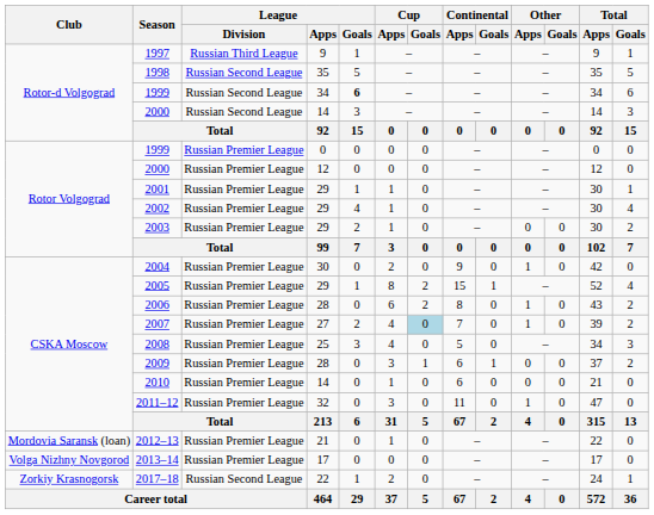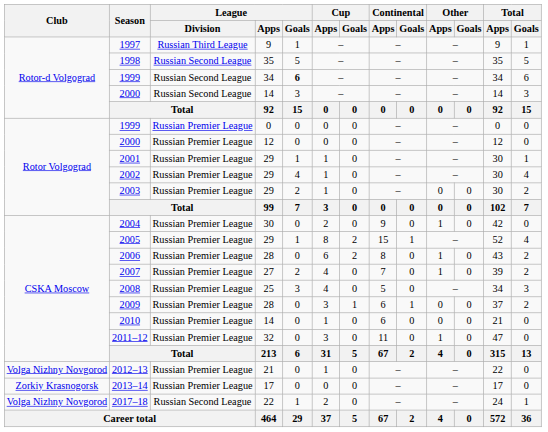 <table class="wikitable" style="text-align: center;">
 <tr>
 <th rowspan=2>Club</th>
 <th rowspan=2>Season</th>
 <th colspan=3>League</th>
 <th colspan=2>Cup</th>
 <th colspan=2>Continental</th>
 <th colspan=2>Other</th>
 <th colspan=2>Total</th>
 </tr>
 <tr>
 <th>Division</th>
 <th>Apps</th>
 <th>Goals</th>
 <th>Apps</th>
 <th>Goals</th>
 <th>Apps</th>
 <th>Goals</th>
 <th>Apps</th>
 <th>Goals</th>
 <th>Apps</th>
 <th>Goals</th>
 </tr>
 <tr>
 <td rowspan="5"><a href='#'>Rotor-d Volgograd</a></td>
 <td><a href='#'>1997</a></td>
 <td><a href='#'>Russian Third League</a></td>
 <td>9</td>
 <td>1</td>
 <td colspan=2>–</td>
 <td colspan=2>–</td>
 <td colspan=2>–</td>
 <td>9</td>
 <td>1</td>
 </tr>
 <tr>
 <td><a href='#'>1998</a></td>
 <td><a href='#'>Russian Second League</a></td>
 <td>35</td>
 <td>5</td>
 <td colspan=2>–</td>
 <td colspan=2>–</td>
 <td colspan=2>–</td>
 <td>35</td>
 <td>5</td>
 </tr>
 <tr>
 <td><a href='#'>1999</a></td>
 <td>Russian Second League</td>
 <td>34</td>
 <td><strong>6</strong></td>
 <td colspan=2>–</td>
 <td colspan=2>–</td>
 <td colspan=2>–</td>
 <td>34</td>
 <td>6</td>
 </tr>
 <tr>
 <td><a href='#'>2000</a></td>
 <td>Russian Second League</td>
 <td>14</td>
 <td>3</td>
 <td colspan=2>–</td>
 <td colspan=2>–</td>
 <td colspan=2>–</td>
 <td>14</td>
 <td>3</td>
 </tr>
 <tr>
 <th colspan=2>Total</th>
 <th>92</th>
 <th>15</th>
 <th>0</th>
 <th>0</th>
 <th>0</th>
 <th>0</th>
 <th>0</th>
 <th>0</th>
 <th>92</th>
 <th>15</th>
 </tr>
 <tr>
 <td rowspan="6"><a href='#'>Rotor Volgograd</a></td>
 <td><a href='#'>1999</a></td>
 <td><a href='#'>Russian Premier League</a></td>
 <td>0</td>
 <td>0</td>
 <td>0</td>
 <td>0</td>
 <td colspan=2>–</td>
 <td colspan=2>–</td>
 <td>0</td>
 <td>0</td>
 </tr>
 <tr>
 <td><a href='#'>2000</a></td>
 <td>Russian Premier League</td>
 <td>12</td>
 <td>0</td>
 <td>0</td>
 <td>0</td>
 <td colspan=2>–</td>
 <td colspan=2>–</td>
 <td>12</td>
 <td>0</td>
 </tr>
 <tr>
 <td><a href='#'>2001</a></td>
 <td>Russian Premier League</td>
 <td>29</td>
 <td>1</td>
 <td>1</td>
 <td>0</td>
 <td colspan=2>–</td>
 <td colspan=2>–</td>
 <td>30</td>
 <td>1</td>
 </tr>
 <tr>
 <td><a href='#'>2002</a></td>
 <td>Russian Premier League</td>
 <td>29</td>
 <td>4</td>
 <td>1</td>
 <td>0</td>
 <td colspan=2>–</td>
 <td colspan=2>–</td>
 <td>30</td>
 <td>4</td>
 </tr>
 <tr>
 <td><a href='#'>2003</a></td>
 <td>Russian Premier League</td>
 <td>29</td>
 <td>2</td>
 <td>1</td>
 <td>0</td>
 <td colspan=2>–</td>
 <td>0</td>
 <td>0</td>
 <td>30</td>
 <td>2</td>
 </tr>
 <tr>
 <th colspan=2>Total</th>
 <th>99</th>
 <th>7</th>
 <th>3</th>
 <th>0</th>
 <th>0</th>
 <th>0</th>
 <th>0</th>
 <th>0</th>
 <th>102</th>
 <th>7</th>
 </tr>
 <tr>
 <td rowspan="9"><a href='#'>CSKA Moscow</a></td>
 <td><a href='#'>2004</a></td>
 <td>Russian Premier League</td>
 <td>30</td>
 <td>0</td>
 <td>2</td>
 <td>0</td>
 <td>9</td>
 <td>0</td>
 <td>1</td>
 <td>0</td>
 <td>42</td>
 <td>0</td>
 </tr>
 <tr>
 <td><a href='#'>2005</a></td>
 <td>Russian Premier League</td>
 <td>29</td>
 <td>1</td>
 <td>8</td>
 <td>2</td>
 <td>15</td>
 <td>1</td>
 <td colspan=2>–</td>
 <td>52</td>
 <td>4</td>
 </tr>
 <tr>
 <td><a href='#'>2006</a></td>
 <td>Russian Premier League</td>
 <td>28</td>
 <td>0</td>
 <td>6</td>
 <td>2</td>
 <td>8</td>
 <td>0</td>
 <td>1</td>
 <td>0</td>
 <td>43</td>
 <td>2</td>
 </tr>
 <tr>
 <td><a href='#'>2007</a></td>
 <td>Russian Premier League</td>
 <td>27</td>
 <td>2</td>
 <td>4</td>
-<td style="background: lightblue;">0</td>
+<td>0</td>
 <td>7</td>
 <td>0</td>
 <td>1</td>
 <td>0</td>
 <td>39</td>
 <td>2</td>
 </tr>
 <tr>
 <td><a href='#'>2008</a></td>
 <td>Russian Premier League</td>
 <td>25</td>
 <td>3</td>
 <td>4</td>
 <td>0</td>
 <td>5</td>
 <td>0</td>
 <td colspan=2>–</td>
 <td>34</td>
 <td>3</td>
 </tr>
 <tr>
 <td><a href='#'>2009</a></td>
 <td>Russian Premier League</td>
 <td>28</td>
 <td>0</td>
 <td>3</td>
 <td>1</td>
 <td>6</td>
 <td>1</td>
 <td>0</td>
 <td>0</td>
 <td>37</td>
 <td>2</td>
 </tr>
 <tr>
 <td><a href='#'>2010</a></td>
 <td>Russian Premier League</td>
 <td>14</td>
 <td>0</td>
 <td>1</td>
 <td>0</td>
 <td>6</td>
 <td>0</td>
 <td>0</td>
 <td>0</td>
 <td>21</td>
 <td>0</td>
 </tr>
 <tr>
 <td><a href='#'>2011–12</a></td>
 <td>Russian Premier League</td>
 <td>32</td>
 <td>0</td>
 <td>3</td>
 <td>0</td>
 <td>11</td>
 <td>0</td>
 <td>1</td>
 <td>0</td>
 <td>47</td>
 <td>0</td>
 </tr>
 <tr>
 <th colspan=2>Total</th>
 <th>213</th>
 <th>6</th>
 <th>31</th>
 <th>5</th>
 <th>67</th>
 <th>2</th>
 <th>4</th>
 <th>0</th>
 <th>315</th>
 <th>13</th>
 </tr>
 <tr>
-<td><a href='#'>Mordovia Saransk</a> (loan)</td>
+<td><a href='#'>Volga Nizhny Novgorod</a></td>
 <td><a href='#'>2012–13</a></td>
 <td>Russian Premier League</td>
 <td>21</td>
 <td>0</td>
 <td>1</td>
 <td>0</td>
 <td colspan=2>–</td>
 <td colspan=2>–</td>
 <td>22</td>
 <td>0</td>
 </tr>
 <tr>
-<td><a href='#'>Volga Nizhny Novgorod</a></td>
+<td><a href='#'>Zorkiy Krasnogorsk</a></td>
 <td><a href='#'>2013–14</a></td>
 <td>Russian Premier League</td>
 <td>17</td>
 <td>0</td>
 <td>0</td>
 <td>0</td>
 <td colspan=2>–</td>
 <td colspan=2>–</td>
 <td>17</td>
 <td>0</td>
 </tr>
 <tr>
-<td><a href='#'>Zorkiy Krasnogorsk</a></td>
+<td><a href='#'>Volga Nizhny Novgorod</a></td>
 <td><a href='#'>2017–18</a></td>
 <td>Russian Second League</td>
 <td>22</td>
 <td>1</td>
 <td>2</td>
 <td>0</td>
 <td colspan=2>–</td>
 <td colspan=2>–</td>
 <td>24</td>
 <td>1</td>
 </tr>
 <tr>
 <th colspan=3>Career total</th>
 <th>464</th>
 <th>29</th>
 <th>37</th>
 <th>5</th>
 <th>67</th>
 <th>2</th>
 <th>4</th>
 <th>0</th>
 <th>572</th>
 <th>36</th>
 </tr>
 </table>
